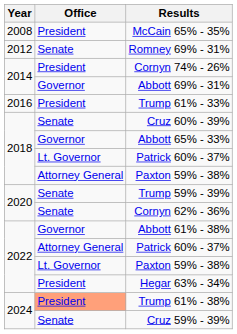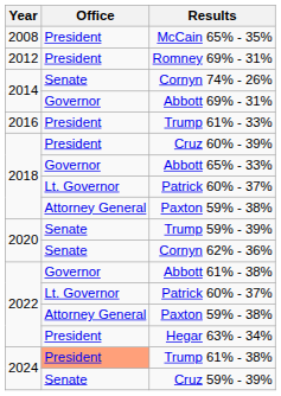 <table class=wikitable>
 <tr>
 <th>Year</th>
 <th>Office</th>
 <th>Results</th>
 </tr>
 <tr>
 <td>2008</td>
 <td><a href='#'>President</a></td>
 <td align="right" ><a href='#'>McCain</a> 65% - 35%</td>
 </tr>
 <tr>
 <td>2012</td>
-<td><a href='#'>Senate</a></td>
+<td><a href='#'>President</a></td>
 <td align="right" ><a href='#'>Romney</a> 69% - 31%</td>
 </tr>
 <tr>
 <td rowspan=2>2014</td>
-<td><a href='#'>President</a></td>
+<td><a href='#'>Senate</a></td>
 <td align="right" ><a href='#'>Cornyn</a> 74% - 26%</td>
 </tr>
 <tr>
 <td><a href='#'>Governor</a></td>
 <td align="right" ><a href='#'>Abbott</a> 69% - 31%</td>
 </tr>
 <tr>
 <td>2016</td>
 <td><a href='#'>President</a></td>
 <td align="right" ><a href='#'>Trump</a> 61% - 33%</td>
 </tr>
 <tr>
 <td rowspan=4>2018</td>
-<td><a href='#'>Senate</a></td>
+<td><a href='#'>President</a></td>
 <td align="right" ><a href='#'>Cruz</a> 60% - 39%</td>
 </tr>
 <tr>
 <td><a href='#'>Governor</a></td>
 <td align="right" ><a href='#'>Abbott</a> 65% - 33%</td>
 </tr>
 <tr>
 <td><a href='#'>Lt. Governor</a></td>
 <td align="right" ><a href='#'>Patrick</a> 60% - 37%</td>
 </tr>
 <tr>
 <td><a href='#'>Attorney General</a></td>
 <td align="right" ><a href='#'>Paxton</a> 59% - 38%</td>
 </tr>
 <tr>
 <td rowspan=2>2020</td>
 <td><a href='#'>Senate</a></td>
 <td align="right" ><a href='#'>Trump</a> 59% - 39%</td>
 </tr>
 <tr>
 <td><a href='#'>Senate</a></td>
 <td align="right" ><a href='#'>Cornyn</a> 62% - 36%</td>
 </tr>
 <tr>
 <td rowspan=4>2022</td>
 <td><a href='#'>Governor</a></td>
 <td align="right" ><a href='#'>Abbott</a> 61% - 38%</td>
 </tr>
 <tr>
-<td><a href='#'>Attorney General</a></td>
+<td><a href='#'>Lt. Governor</a></td>
 <td align="right" ><a href='#'>Patrick</a> 60% - 37%</td>
 </tr>
 <tr>
-<td><a href='#'>Lt. Governor</a></td>
+<td><a href='#'>Attorney General</a></td>
 <td align="right" ><a href='#'>Paxton</a> 59% - 38%</td>
 </tr>
 <tr>
 <td><a href='#'>President</a></td>
 <td align="right" ><a href='#'>Hegar</a> 63% - 34%</td>
 </tr>
 <tr>
 <td rowspan=2>2024</td>
 <td style="background: lightsalmon;"><a href='#'>President</a></td>
 <td align="right" ><a href='#'>Trump</a> 61% - 38%</td>
 </tr>
 <tr>
 <td><a href='#'>Senate</a></td>
 <td align="right" ><a href='#'>Cruz</a> 59% - 39%</td>
 </tr>
 </table>
